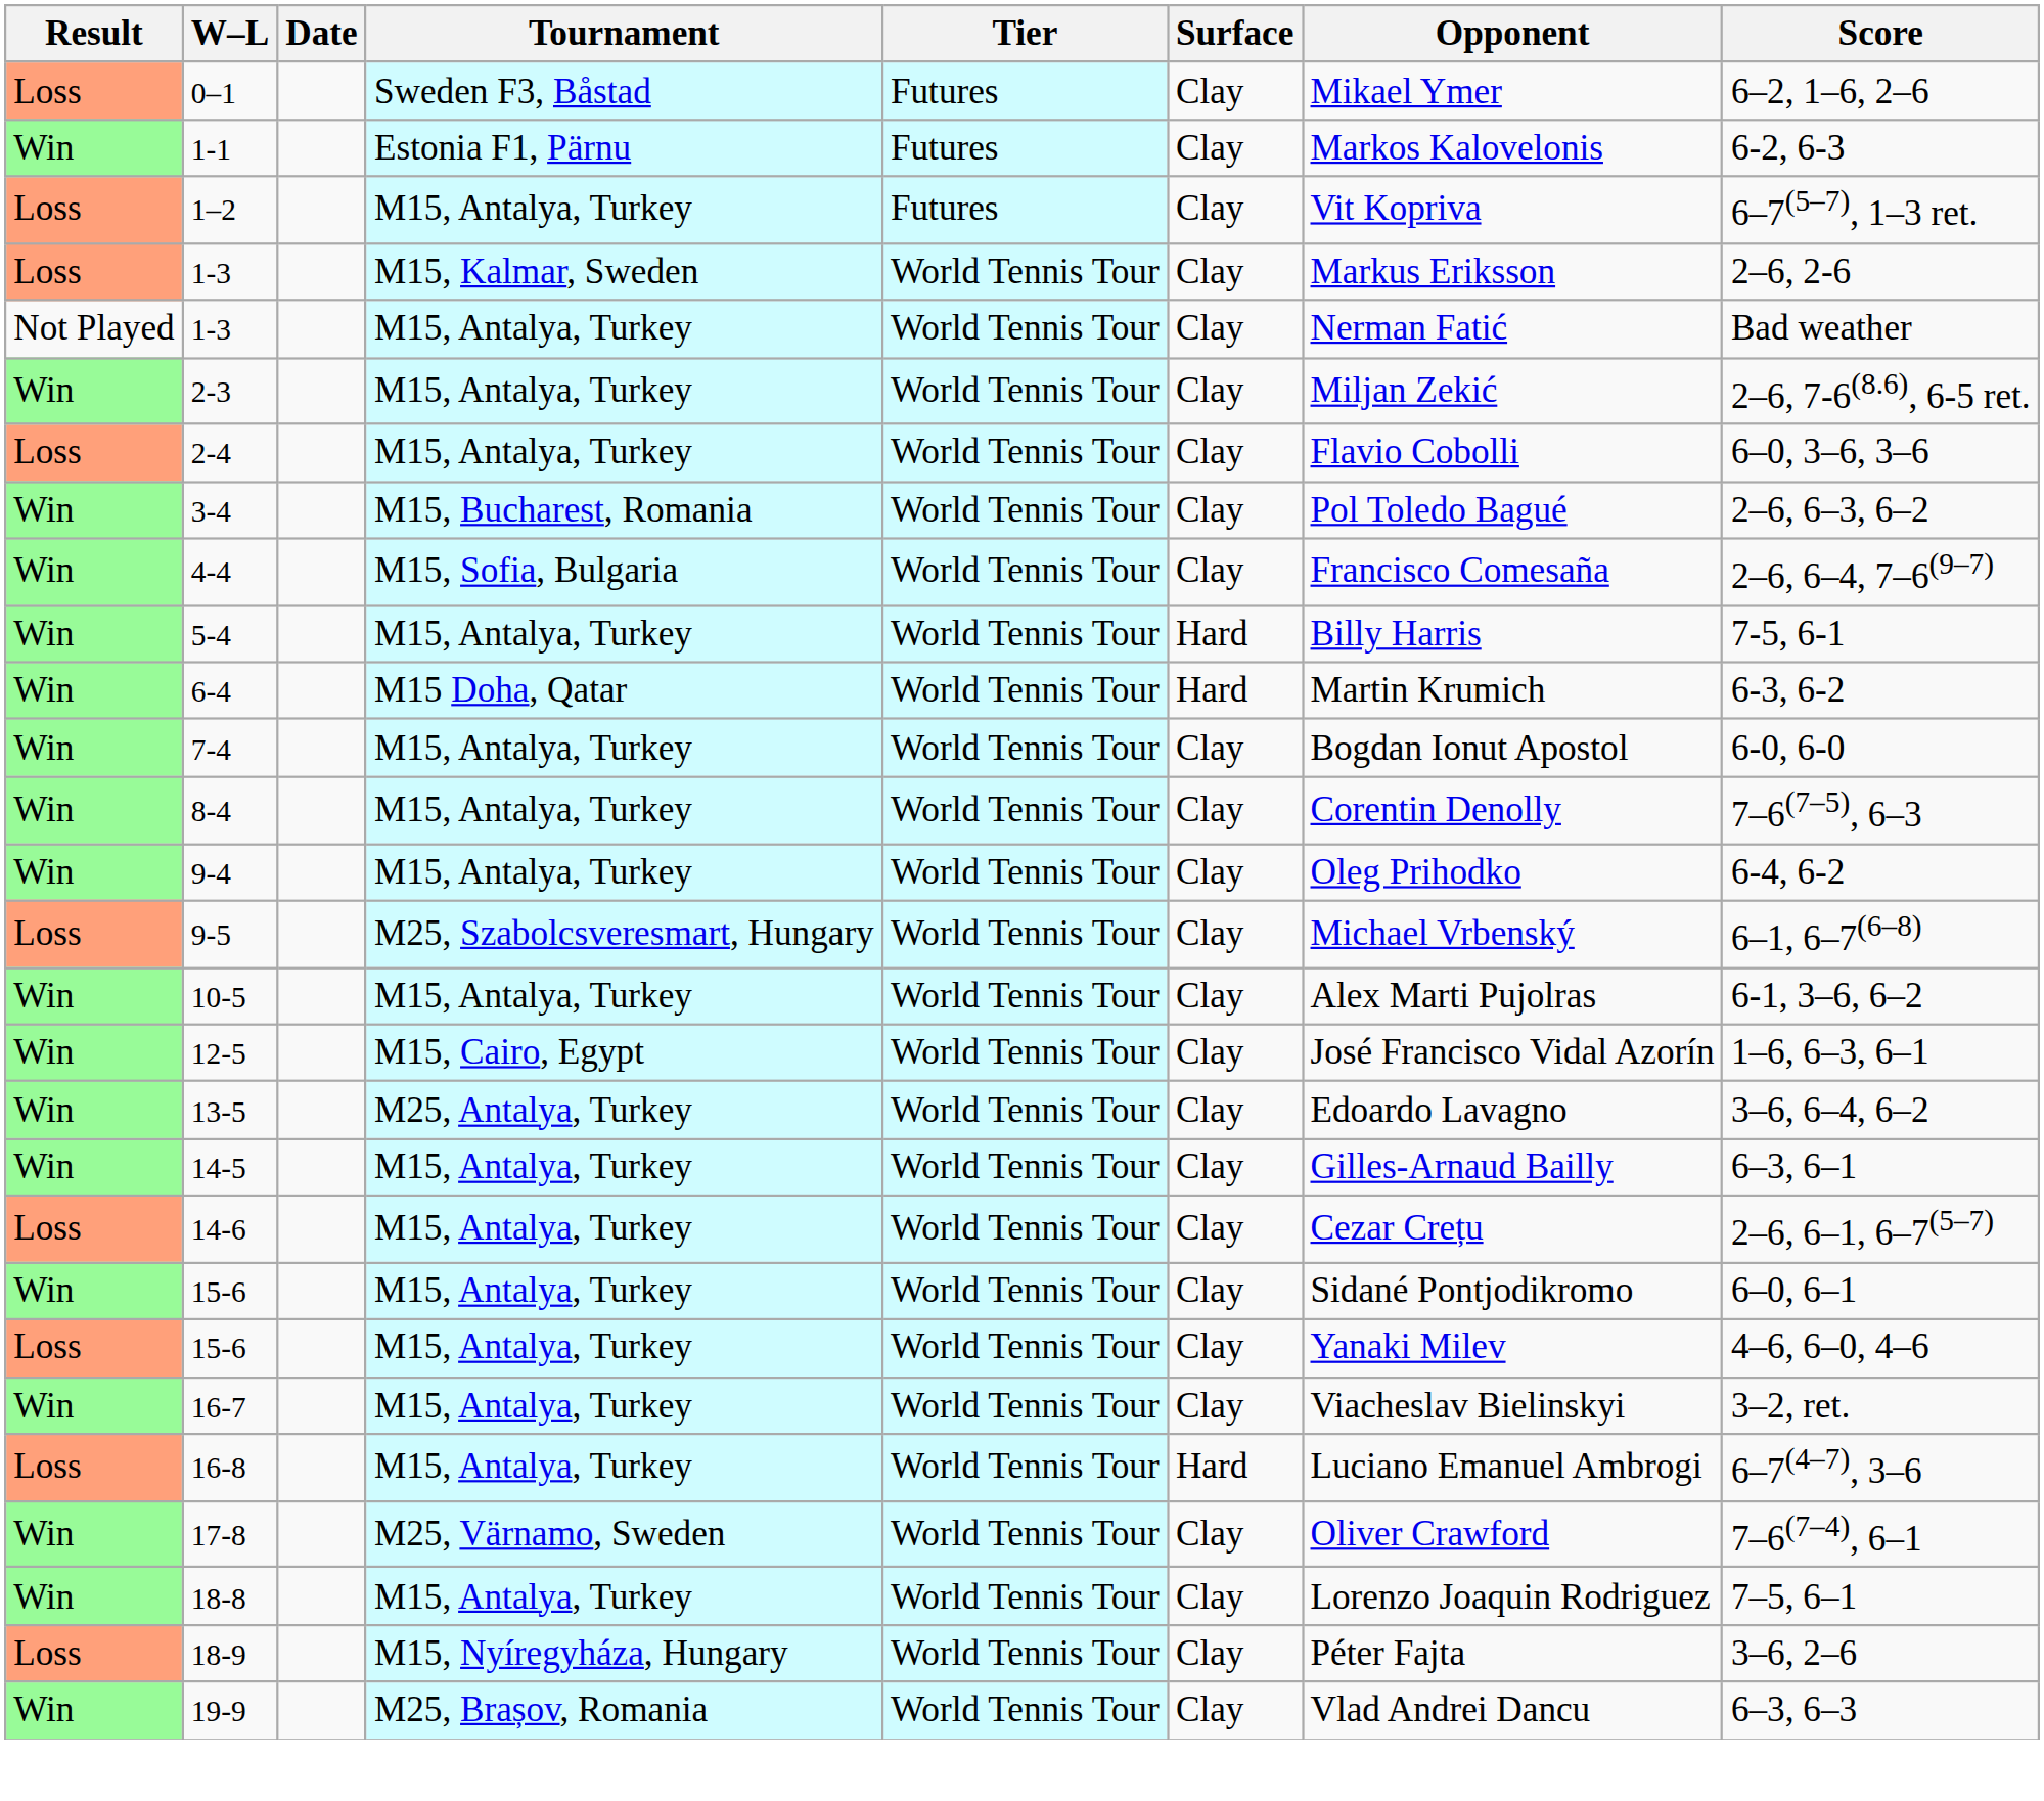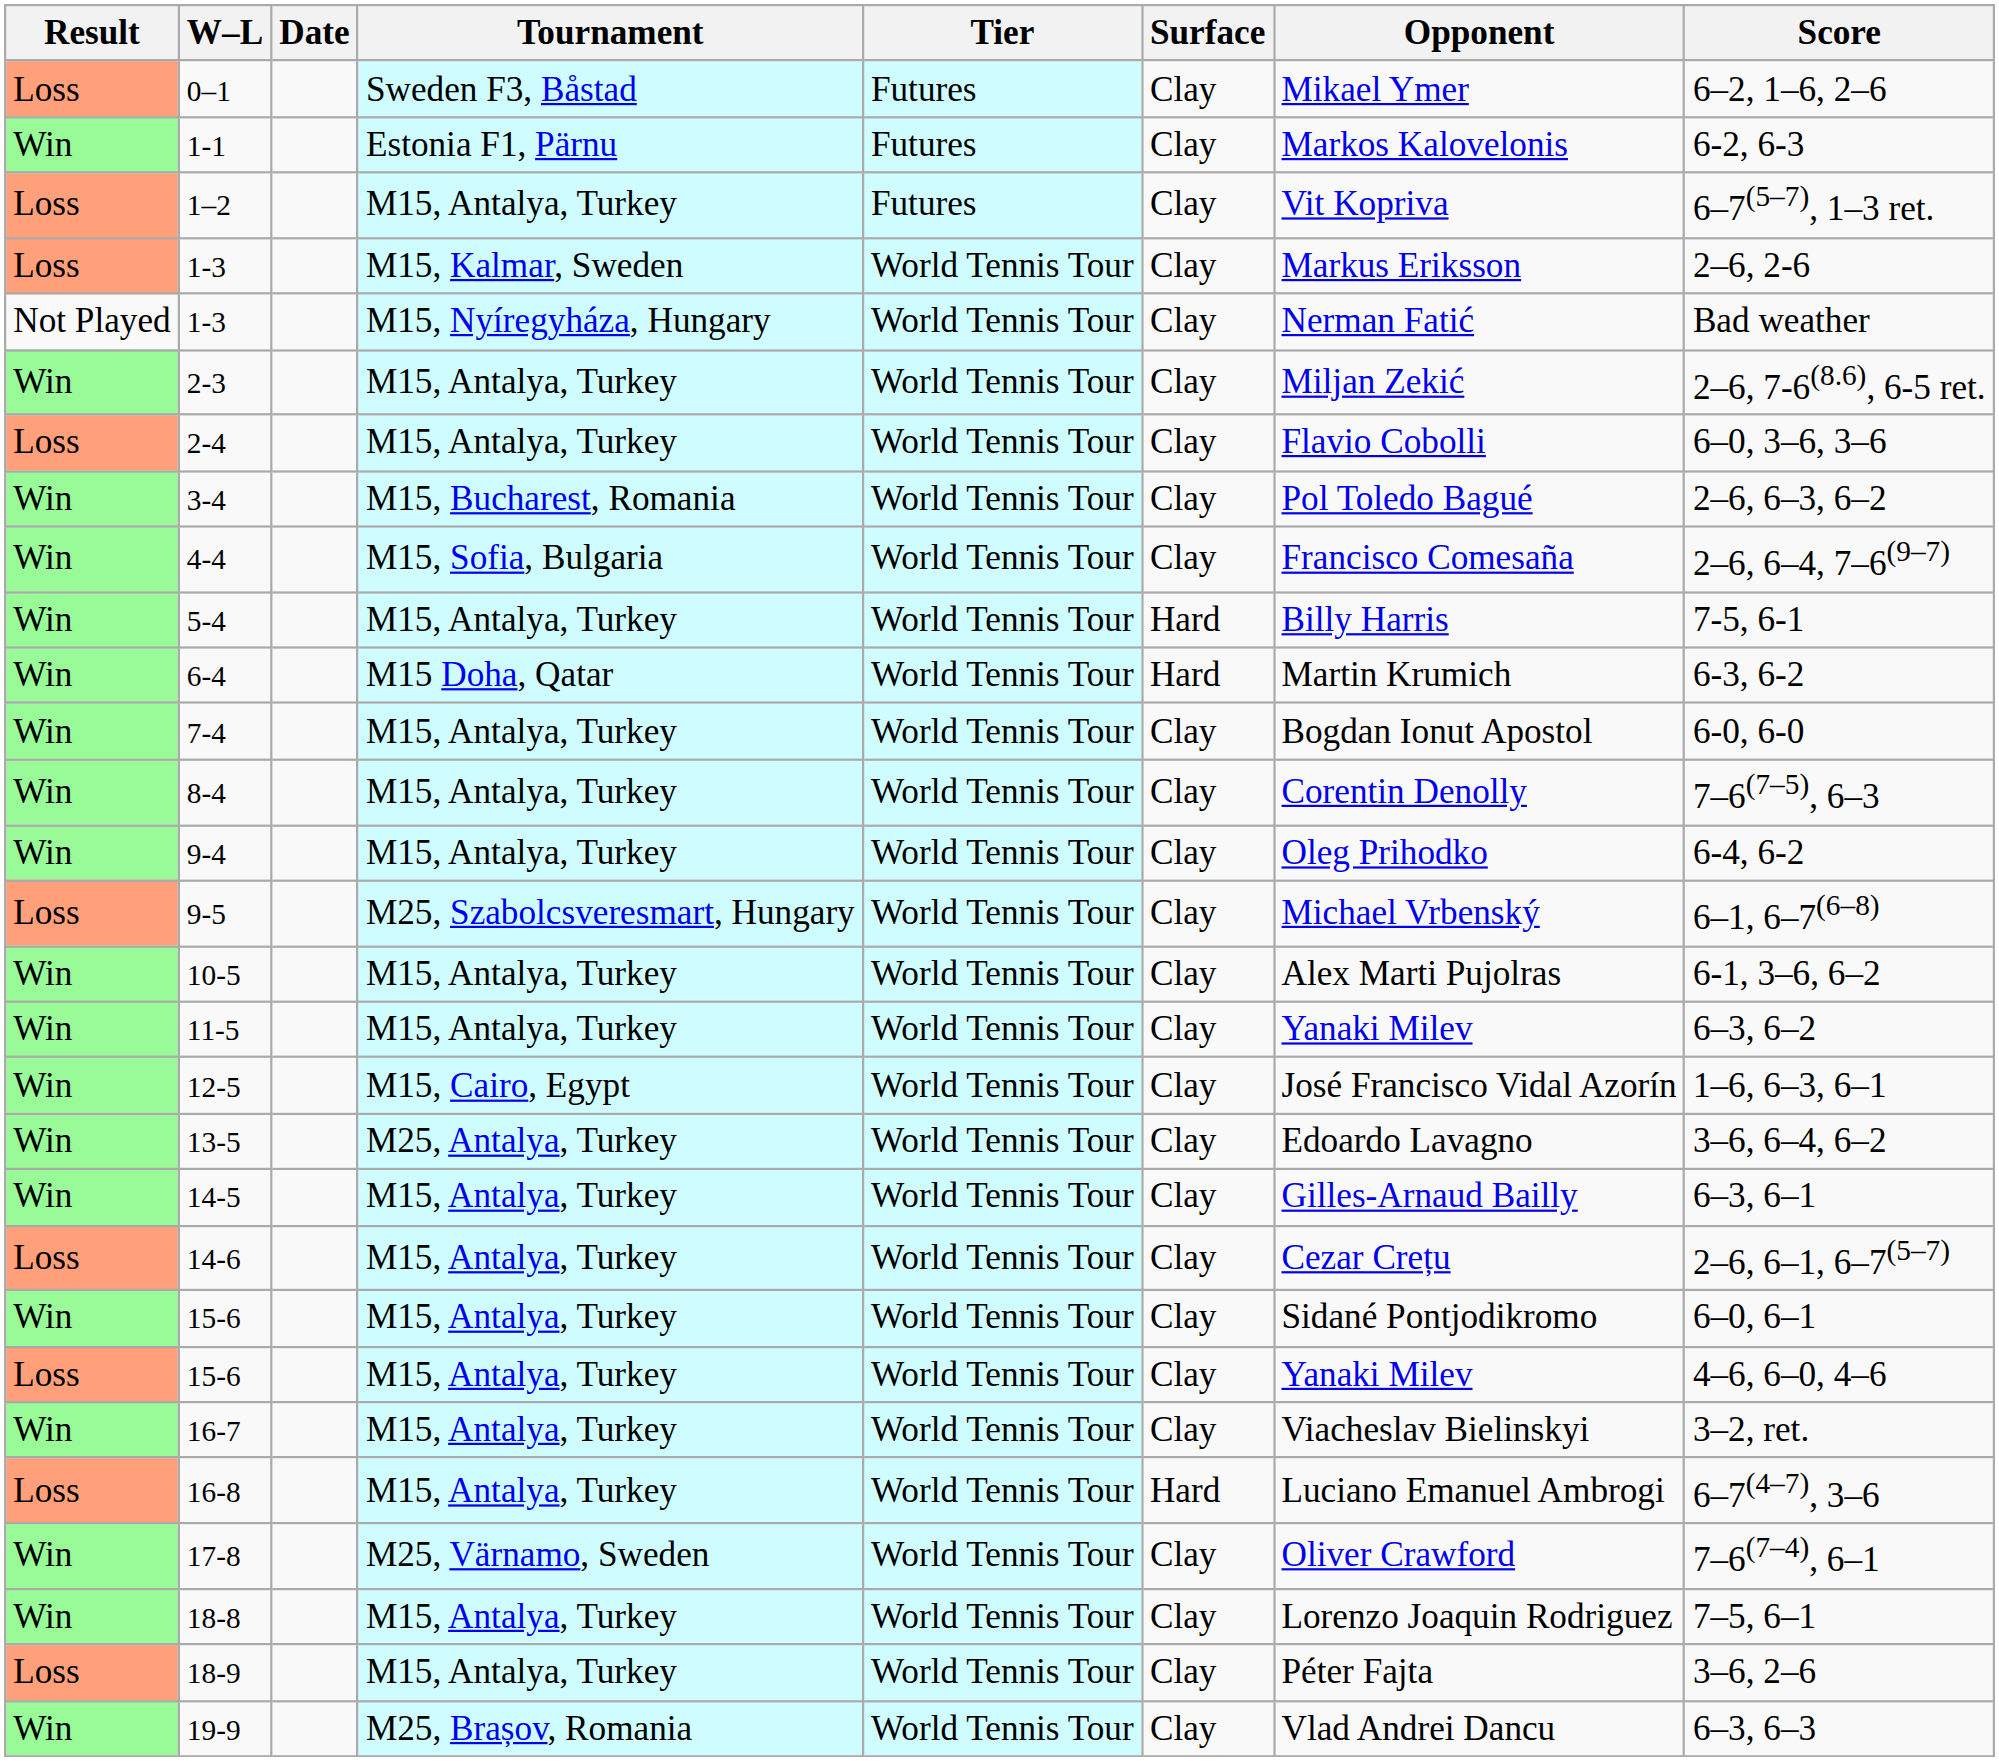 <table class="sortable wikitable">
 <tr>
 <th>Result</th>
 <th class="unsortable">W–L</th>
 <th>Date</th>
 <th>Tournament</th>
 <th>Tier</th>
 <th>Surface</th>
 <th>Opponent</th>
 <th class="unsortable">Score</th>
 </tr>
 <tr>
 <td bgcolor=FFA07A>Loss</td>
 <td><small>0–1</small></td>
 <td></td>
 <td style="background:#cffcff;">Sweden F3, <a href='#'>Båstad</a></td>
 <td style="background:#cffcff;">Futures</td>
 <td>Clay</td>
 <td> <a href='#'>Mikael Ymer</a></td>
 <td>6–2, 1–6, 2–6</td>
 </tr>
 <tr>
 <td bgcolor=98FB98>Win</td>
 <td><small>1-1</small></td>
 <td></td>
 <td style="background:#cffcff;">Estonia F1, <a href='#'>Pärnu</a></td>
 <td style="background:#cffcff;">Futures</td>
 <td>Clay</td>
 <td> <a href='#'>Markos Kalovelonis</a></td>
 <td>6-2, 6-3</td>
 </tr>
 <tr>
 <td bgcolor=FFA07A>Loss</td>
 <td><small>1–2</small></td>
 <td></td>
 <td style="background:#cffcff;">M15, Antalya, Turkey</td>
 <td style="background:#cffcff;">Futures</td>
 <td>Clay</td>
 <td> <a href='#'>Vit Kopriva</a></td>
 <td>6–7<sup>(5–7)</sup>, 1–3 ret.</td>
 </tr>
 <tr>
 <td bgcolor=FFA07A>Loss</td>
 <td><small>1-3</small></td>
 <td></td>
 <td style="background:#cffcff;">M15, <a href='#'>Kalmar</a>, Sweden</td>
 <td style="background:#cffcff;">World Tennis Tour</td>
 <td>Clay</td>
 <td> <a href='#'>Markus Eriksson</a></td>
 <td>2–6, 2-6</td>
 </tr>
 <tr>
 <td bgcolor=>Not Played</td>
 <td><small>1-3</small></td>
 <td></td>
-<td style="background:#cffcff;">M15, Antalya, Turkey</td>
+<td style="background:#cffcff;">M15, <a href='#'>Nyíregyháza</a>, Hungary</td>
 <td style="background:#cffcff;">World Tennis Tour</td>
 <td>Clay</td>
 <td> <a href='#'>Nerman Fatić</a></td>
 <td>Bad weather</td>
 </tr>
 <tr>
 <td bgcolor=98FB98>Win</td>
 <td><small>2-3</small></td>
 <td></td>
 <td style="background:#cffcff;">M15, Antalya, Turkey</td>
 <td style="background:#cffcff;">World Tennis Tour</td>
 <td>Clay</td>
 <td> <a href='#'>Miljan Zekić</a></td>
 <td>2–6, 7-6<sup>(8.6)</sup>, 6-5 ret.</td>
 </tr>
 <tr>
 <td bgcolor=FFA07A>Loss</td>
 <td><small>2-4</small></td>
 <td></td>
 <td style="background:#cffcff;">M15, Antalya, Turkey</td>
 <td style="background:#cffcff;">World Tennis Tour</td>
 <td>Clay</td>
 <td> <a href='#'>Flavio Cobolli</a></td>
 <td>6–0, 3–6, 3–6</td>
 </tr>
 <tr>
 <td bgcolor=98FB98>Win</td>
 <td><small>3-4</small></td>
 <td></td>
 <td style="background:#cffcff;">M15, <a href='#'>Bucharest</a>, Romania</td>
 <td style="background:#cffcff;">World Tennis Tour</td>
 <td>Clay</td>
 <td> <a href='#'>Pol Toledo Bagué</a></td>
 <td>2–6, 6–3, 6–2</td>
 </tr>
 <tr>
 <td bgcolor=98FB98>Win</td>
 <td><small>4-4</small></td>
 <td></td>
 <td style="background:#cffcff;">M15, <a href='#'>Sofia</a>, Bulgaria</td>
 <td style="background:#cffcff;">World Tennis Tour</td>
 <td>Clay</td>
 <td> <a href='#'>Francisco Comesaña</a></td>
 <td>2–6, 6–4, 7–6<sup>(9–7)</sup></td>
 </tr>
 <tr>
 <td bgcolor=98FB98>Win</td>
 <td><small>5-4</small></td>
 <td></td>
 <td style="background:#cffcff;">M15, Antalya, Turkey</td>
 <td style="background:#cffcff;">World Tennis Tour</td>
 <td>Hard</td>
 <td> <a href='#'>Billy Harris</a></td>
 <td>7-5, 6-1</td>
 </tr>
 <tr>
 <td bgcolor=98FB98>Win</td>
 <td><small>6-4</small></td>
 <td></td>
 <td style="background:#cffcff;">M15 <a href='#'>Doha</a>, Qatar</td>
 <td style="background:#cffcff;">World Tennis Tour</td>
 <td>Hard</td>
 <td> Martin Krumich</td>
 <td>6-3, 6-2</td>
 </tr>
 <tr>
 <td bgcolor=98FB98>Win</td>
 <td><small>7-4</small></td>
 <td></td>
 <td style="background:#cffcff;">M15, Antalya, Turkey</td>
 <td style="background:#cffcff;">World Tennis Tour</td>
 <td>Clay</td>
 <td> Bogdan Ionut Apostol</td>
 <td>6-0, 6-0</td>
 </tr>
 <tr>
 <td bgcolor=98FB98>Win</td>
 <td><small>8-4</small></td>
 <td></td>
 <td style="background:#cffcff;">M15, Antalya, Turkey</td>
 <td style="background:#cffcff;">World Tennis Tour</td>
 <td>Clay</td>
 <td> <a href='#'>Corentin Denolly</a></td>
 <td>7–6<sup>(7–5)</sup>, 6–3</td>
 </tr>
 <tr>
 <td bgcolor=98FB98>Win</td>
 <td><small>9-4</small></td>
 <td></td>
 <td style="background:#cffcff;">M15, Antalya, Turkey</td>
 <td style="background:#cffcff;">World Tennis Tour</td>
 <td>Clay</td>
 <td> <a href='#'>Oleg Prihodko</a></td>
 <td>6-4, 6-2</td>
 </tr>
 <tr>
 <td bgcolor=FFA07A>Loss</td>
 <td><small>9-5</small></td>
 <td></td>
 <td style="background:#cffcff;">M25, <a href='#'>Szabolcsveresmart</a>, Hungary</td>
 <td style="background:#cffcff;">World Tennis Tour</td>
 <td>Clay</td>
 <td> <a href='#'>Michael Vrbenský</a></td>
 <td>6–1, 6–7<sup>(6–8)</sup></td>
 </tr>
 <tr>
 <td bgcolor=98FB98>Win</td>
 <td><small>10-5</small></td>
 <td></td>
 <td style="background:#cffcff;">M15, Antalya, Turkey</td>
 <td style="background:#cffcff;">World Tennis Tour</td>
 <td>Clay</td>
 <td> Alex Marti Pujolras</td>
 <td>6-1, 3–6, 6–2</td>
 </tr>
 <tr>
 <td bgcolor=98FB98>Win</td>
+<td><small>11-5</small></td>
+<td></td>
+<td style="background:#cffcff;">M15, Antalya, Turkey</td>
+<td style="background:#cffcff;">World Tennis Tour</td>
+<td>Clay</td>
+<td> <a href='#'>Yanaki Milev</a></td>
+<td>6–3, 6–2</td>
+</tr>
+<tr>
+<td bgcolor=98FB98>Win</td>
 <td><small>12-5</small></td>
 <td></td>
 <td style="background:#cffcff;">M15, <a href='#'>Cairo</a>, Egypt</td>
 <td style="background:#cffcff;">World Tennis Tour</td>
 <td>Clay</td>
 <td> José Francisco Vidal Azorín</td>
 <td>1–6, 6–3, 6–1</td>
 </tr>
 <tr>
 <td bgcolor=98FB98>Win</td>
 <td><small>13-5</small></td>
 <td></td>
 <td style="background:#cffcff;">M25, <a href='#'>Antalya</a>, Turkey</td>
 <td style="background:#cffcff;">World Tennis Tour</td>
 <td>Clay</td>
 <td> Edoardo Lavagno</td>
 <td>3–6, 6–4, 6–2</td>
 </tr>
 <tr>
 <td bgcolor=98FB98>Win</td>
 <td><small>14-5</small></td>
 <td></td>
 <td style="background:#cffcff;">M15, <a href='#'>Antalya</a>, Turkey</td>
 <td style="background:#cffcff;">World Tennis Tour</td>
 <td>Clay</td>
 <td> <a href='#'>Gilles-Arnaud Bailly</a></td>
 <td>6–3, 6–1</td>
 </tr>
 <tr>
 <td bgcolor=FFA07A>Loss</td>
 <td><small>14-6</small></td>
 <td></td>
 <td style="background:#cffcff;">M15, <a href='#'>Antalya</a>, Turkey</td>
 <td style="background:#cffcff;">World Tennis Tour</td>
 <td>Clay</td>
 <td> <a href='#'>Cezar Crețu</a></td>
 <td>2–6, 6–1, 6–7<sup>(5–7)</sup></td>
 </tr>
 <tr>
 <td bgcolor=98FB98>Win</td>
 <td><small>15-6</small></td>
 <td></td>
 <td style="background:#cffcff;">M15, <a href='#'>Antalya</a>, Turkey</td>
 <td style="background:#cffcff;">World Tennis Tour</td>
 <td>Clay</td>
 <td> Sidané Pontjodikromo</td>
 <td>6–0, 6–1</td>
 </tr>
 <tr>
 <td bgcolor=FFA07A>Loss</td>
 <td><small>15-6</small></td>
 <td></td>
 <td style="background:#cffcff;">M15, <a href='#'>Antalya</a>, Turkey</td>
 <td style="background:#cffcff;">World Tennis Tour</td>
 <td>Clay</td>
 <td> <a href='#'>Yanaki Milev</a></td>
 <td>4–6, 6–0, 4–6</td>
 </tr>
 <tr>
 <td bgcolor=98FB98>Win</td>
 <td><small>16-7</small></td>
 <td></td>
 <td style="background:#cffcff;">M15, <a href='#'>Antalya</a>, Turkey</td>
 <td style="background:#cffcff;">World Tennis Tour</td>
 <td>Clay</td>
 <td> Viacheslav Bielinskyi</td>
 <td>3–2, ret.</td>
 </tr>
 <tr>
 <td bgcolor=FFA07A>Loss</td>
 <td><small>16-8</small></td>
 <td></td>
 <td style="background:#cffcff;">M15, <a href='#'>Antalya</a>, Turkey</td>
 <td style="background:#cffcff;">World Tennis Tour</td>
 <td>Hard</td>
 <td> Luciano Emanuel Ambrogi</td>
 <td>6–7<sup>(4–7)</sup>, 3–6</td>
 </tr>
 <tr>
 <td bgcolor=98FB98>Win</td>
 <td><small>17-8</small></td>
 <td></td>
 <td style="background:#cffcff;">M25, <a href='#'>Värnamo</a>, Sweden</td>
 <td style="background:#cffcff;">World Tennis Tour</td>
 <td>Clay</td>
 <td> <a href='#'>Oliver Crawford</a></td>
 <td>7–6<sup>(7–4)</sup>, 6–1</td>
 </tr>
 <tr>
 <td bgcolor=98FB98>Win</td>
 <td><small>18-8</small></td>
 <td></td>
 <td style="background:#cffcff;">M15, <a href='#'>Antalya</a>, Turkey</td>
 <td style="background:#cffcff;">World Tennis Tour</td>
 <td>Clay</td>
 <td> Lorenzo Joaquin Rodriguez</td>
 <td>7–5, 6–1</td>
 </tr>
 <tr>
 <td bgcolor=FFA07A>Loss</td>
 <td><small>18-9</small></td>
 <td></td>
-<td style="background:#cffcff;">M15, <a href='#'>Nyíregyháza</a>, Hungary</td>
+<td style="background:#cffcff;">M15, Antalya, Turkey</td>
 <td style="background:#cffcff;">World Tennis Tour</td>
 <td>Clay</td>
 <td> Péter Fajta</td>
 <td>3–6, 2–6</td>
 </tr>
 <tr>
 <td bgcolor=98FB98>Win</td>
 <td><small>19-9</small></td>
 <td></td>
 <td style="background:#cffcff;">M25, <a href='#'>Brașov</a>, Romania</td>
 <td style="background:#cffcff;">World Tennis Tour</td>
 <td>Clay</td>
 <td> Vlad Andrei Dancu</td>
 <td>6–3, 6–3</td>
 </tr>
 </table>
